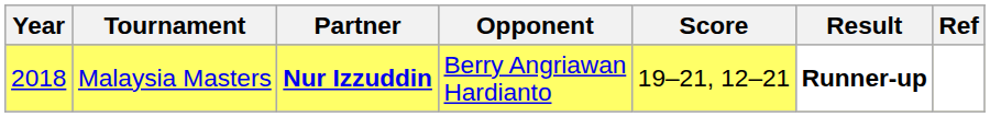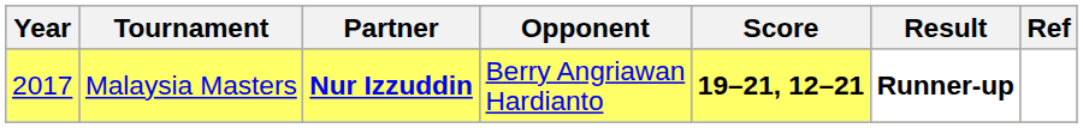 <table class="sortable wikitable" style="font-size: 90%;">
 <tr>
 <th>Year</th>
 <th>Tournament</th>
 <th>Partner</th>
 <th>Opponent</th>
 <th>Score</th>
 <th>Result</th>
 <th>Ref</th>
 </tr>
 <tr style="background:#FFFF67">
-<td align="center"><a href='#'>2018</a></td>
+<td align="center"><a href='#'>2017</a></td>
 <td align="left"><a href='#'>Malaysia Masters</a></td>
 <td align="left"><strong> <a href='#'>Nur Izzuddin</a></strong></td>
 <td align="left"> <a href='#'>Berry Angriawan</a><br> <a href='#'>Hardianto</a></td>
-<td align="left">19–21, 12–21</td>
+<td align="left"><strong>19–21, 12–21</strong></td>
 <td style="text-align:left; background:white"> <strong>Runner-up</strong></td>
 <td style="text-align:center; background:white"></td>
 </tr>
 </table>
